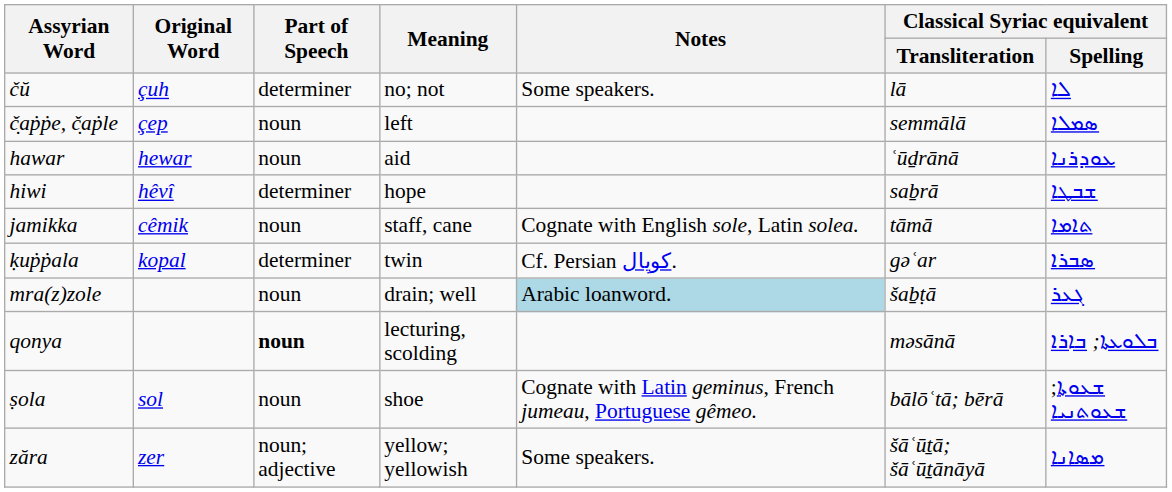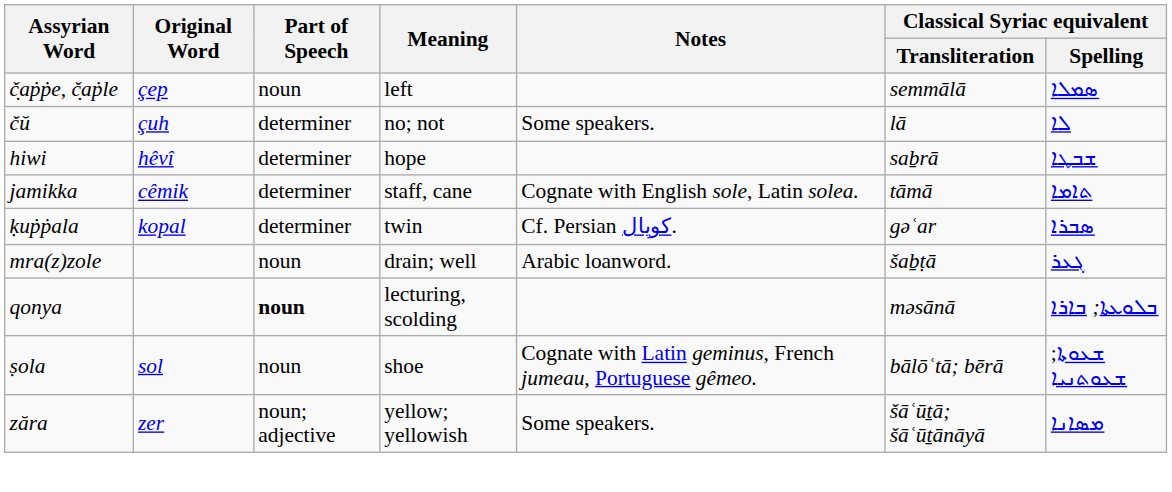 <table class="wikitable">
 <tr>
 <th rowspan="2">Assyrian Word</th>
 <th rowspan="2">Original Word</th>
 <th rowspan="2">Part of Speech</th>
 <th rowspan="2">Meaning</th>
 <th rowspan="2">Notes</th>
 <th colspan="2">Classical Syriac equivalent</th>
 </tr>
 <tr>
 <th>Transliteration</th>
 <th>Spelling</th>
 </tr>
 <tr>
-<td><em>čŭ</em></td>
-<td><em><a href='#'>çuh</a></em></td>
-<td>determiner</td>
-<td>no; not</td>
-<td>Some speakers.</td>
-<td><em>lā</em></td>
-<td><a href='#'>ܠܐ</a></td>
-</tr>
-<tr>
 <td><em>č̣aṗṗe, č̣aṗle</em></td>
 <td><em><a href='#'>çep</a></em></td>
 <td>noun</td>
 <td>left</td>
 <td></td>
 <td><em>semmālā</em></td>
 <td><a href='#'>ܣܡܠܐ</a></td>
 </tr>
 <tr>
-<td><em>hawar</em></td>
-<td><em><a href='#'>hewar</a></em></td>
-<td>noun</td>
-<td>aid</td>
-<td></td>
-<td><em>ʿūḏrānā</em></td>
-<td><a href='#'>ܥܘܕܪܢܐ</a></td>
+<td><em>čŭ</em></td>
+<td><em><a href='#'>çuh</a></em></td>
+<td>determiner</td>
+<td>no; not</td>
+<td>Some speakers.</td>
+<td><em>lā</em></td>
+<td><a href='#'>ܠܐ</a></td>
 </tr>
 <tr>
 <td><em>hiwi</em></td>
 <td><em><a href='#'>hêvî</a></em></td>
 <td>determiner</td>
 <td>hope</td>
 <td></td>
 <td><em>saḇrā</em></td>
 <td><a href='#'>ܫܒܛܐ</a></td>
 </tr>
 <tr>
 <td><em>jamikka</em></td>
 <td><em><a href='#'>cêmik</a></em></td>
-<td>noun</td>
+<td>determiner</td>
 <td>staff, cane</td>
 <td>Cognate with English <em>sole</em>, Latin <em>solea.</em></td>
 <td><em>tāmā</em></td>
 <td><a href='#'>ܬܐܡܐ</a></td>
 </tr>
 <tr>
 <td><em>ḳuṗṗala</em></td>
 <td><em><a href='#'>kopal</a></em></td>
 <td>determiner</td>
 <td>twin</td>
 <td>Cf. Persian <a href='#'>کوپال</a>.</td>
 <td><em>gəʿar</em></td>
 <td><a href='#'>ܣܒܪܐ</a></td>
 </tr>
 <tr>
 <td><em>mra(z)zole</em></td>
 <td></td>
 <td>noun</td>
 <td>drain; well</td>
-<td style="background: lightblue;">Arabic loanword.</td>
+<td>Arabic loanword.</td>
 <td><em>šaḇṭā</em></td>
 <td><a href='#'>ܓܥܪ</a></td>
 </tr>
 <tr>
 <td><em>qonya</em></td>
 <td></td>
 <td><strong>noun</strong></td>
 <td>lecturing, scolding</td>
 <td></td>
 <td><em>məsānā</em></td>
 <td><a href='#'>ܒܠܘܥܬܐ</a><em>;</em> <a href='#'>ܒܐܪܐ</a></td>
 </tr>
 <tr>
 <td><em>ṣola</em></td>
 <td><em><a href='#'>sol</a></em></td>
 <td>noun</td>
 <td>shoe</td>
 <td>Cognate with <a href='#'>Latin</a> <em>geminus</em>, French <em>jumeau</em>, <a href='#'>Portuguese</a> <em>gêmeo.</em></td>
 <td><em>bālōʿtā; bērā</em></td>
 <td><a href='#'>ܫܥܘܬܐ</a>; <a href='#'>ܫܥܘܬܢܝܐ</a></td>
 </tr>
 <tr>
 <td><em>zăra</em></td>
 <td><a href='#'><em>zer</em></a></td>
 <td>noun; adjective</td>
 <td>yellow; yellowish</td>
 <td>Some speakers.</td>
 <td><em>šāʿūṯā; šāʿūṯānāyā</em></td>
 <td><a href='#'>ܡܣܐܢܐ</a></td>
 </tr>
 </table>
